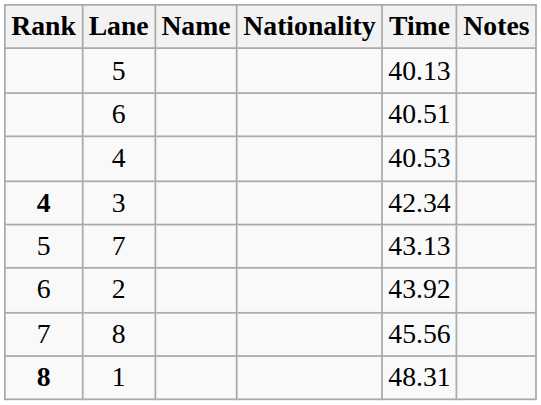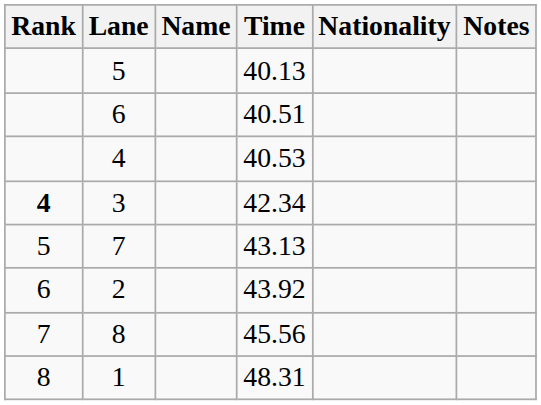 <table class="wikitable sortable" style="text-align:center">
 <tr>
 <th>Rank</th>
 <th>Lane</th>
 <th>Name</th>
+<th>Time</th>
 <th>Nationality</th>
-<th>Time</th>
 <th>Notes</th>
 </tr>
 <tr>
 <td></td>
 <td>5</td>
 <td align=left></td>
+<td>40.13</td>
 <td align=left></td>
-<td>40.13</td>
 <td><strong></strong></td>
 </tr>
 <tr>
 <td></td>
 <td>6</td>
 <td align=left></td>
+<td>40.51</td>
 <td align=left></td>
-<td>40.51</td>
 <td></td>
 </tr>
 <tr>
 <td></td>
 <td>4</td>
 <td align=left></td>
+<td>40.53</td>
 <td align=left></td>
-<td>40.53</td>
 <td></td>
 </tr>
 <tr>
 <td><strong>4</strong></td>
 <td>3</td>
 <td align=left></td>
+<td>42.34</td>
 <td align=left></td>
-<td>42.34</td>
 <td></td>
 </tr>
 <tr>
 <td>5</td>
 <td>7</td>
 <td align=left></td>
+<td>43.13</td>
 <td align=left></td>
-<td>43.13</td>
 <td></td>
 </tr>
 <tr>
 <td>6</td>
 <td>2</td>
 <td align=left></td>
+<td>43.92</td>
 <td align=left></td>
-<td>43.92</td>
 <td></td>
 </tr>
 <tr>
 <td>7</td>
 <td>8</td>
 <td align=left></td>
+<td>45.56</td>
 <td align=left></td>
-<td>45.56</td>
 <td></td>
 </tr>
 <tr>
-<td><strong>8</strong></td>
+<td>8</td>
 <td>1</td>
 <td align=left></td>
+<td>48.31</td>
 <td align=left></td>
-<td>48.31</td>
 <td></td>
 </tr>
 </table>
